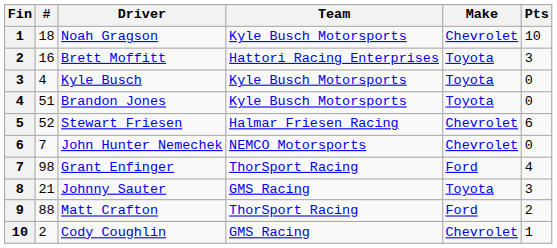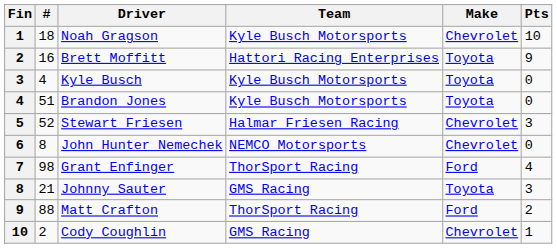 <table class="wikitable" style="font-size:95%">
 <tr>
 <th>Fin</th>
 <th>#</th>
 <th>Driver</th>
 <th>Team</th>
 <th>Make</th>
 <th>Pts</th>
 </tr>
 <tr>
 <th>1</th>
 <td>18</td>
 <td><a href='#'>Noah Gragson</a></td>
 <td><a href='#'>Kyle Busch Motorsports</a></td>
 <td><a href='#'>Chevrolet</a></td>
 <td>10</td>
 </tr>
 <tr>
 <th>2</th>
 <td>16</td>
 <td><a href='#'>Brett Moffitt</a></td>
 <td><a href='#'>Hattori Racing Enterprises</a></td>
 <td><a href='#'>Toyota</a></td>
-<td>3</td>
+<td>9</td>
 </tr>
 <tr>
 <th>3</th>
 <td>4</td>
 <td><a href='#'>Kyle Busch</a></td>
 <td><a href='#'>Kyle Busch Motorsports</a></td>
 <td><a href='#'>Toyota</a></td>
 <td>0</td>
 </tr>
 <tr>
 <th>4</th>
 <td>51</td>
 <td><a href='#'>Brandon Jones</a></td>
 <td><a href='#'>Kyle Busch Motorsports</a></td>
 <td><a href='#'>Toyota</a></td>
 <td>0</td>
 </tr>
 <tr>
 <th>5</th>
 <td>52</td>
 <td><a href='#'>Stewart Friesen</a></td>
 <td><a href='#'>Halmar Friesen Racing</a></td>
 <td><a href='#'>Chevrolet</a></td>
-<td>6</td>
+<td>3</td>
 </tr>
 <tr>
 <th>6</th>
-<td>7</td>
+<td>8</td>
 <td><a href='#'>John Hunter Nemechek</a></td>
 <td><a href='#'>NEMCO Motorsports</a></td>
 <td><a href='#'>Chevrolet</a></td>
 <td>0</td>
 </tr>
 <tr>
 <th>7</th>
 <td>98</td>
 <td><a href='#'>Grant Enfinger</a></td>
 <td><a href='#'>ThorSport Racing</a></td>
 <td><a href='#'>Ford</a></td>
 <td>4</td>
 </tr>
 <tr>
 <th>8</th>
 <td>21</td>
 <td><a href='#'>Johnny Sauter</a></td>
 <td><a href='#'>GMS Racing</a></td>
 <td><a href='#'>Toyota</a></td>
 <td>3</td>
 </tr>
 <tr>
 <th>9</th>
 <td>88</td>
 <td><a href='#'>Matt Crafton</a></td>
 <td><a href='#'>ThorSport Racing</a></td>
 <td><a href='#'>Ford</a></td>
 <td>2</td>
 </tr>
 <tr>
 <th>10</th>
 <td>2</td>
 <td><a href='#'>Cody Coughlin</a></td>
 <td><a href='#'>GMS Racing</a></td>
 <td><a href='#'>Chevrolet</a></td>
 <td>1</td>
 </tr>
 </table>
